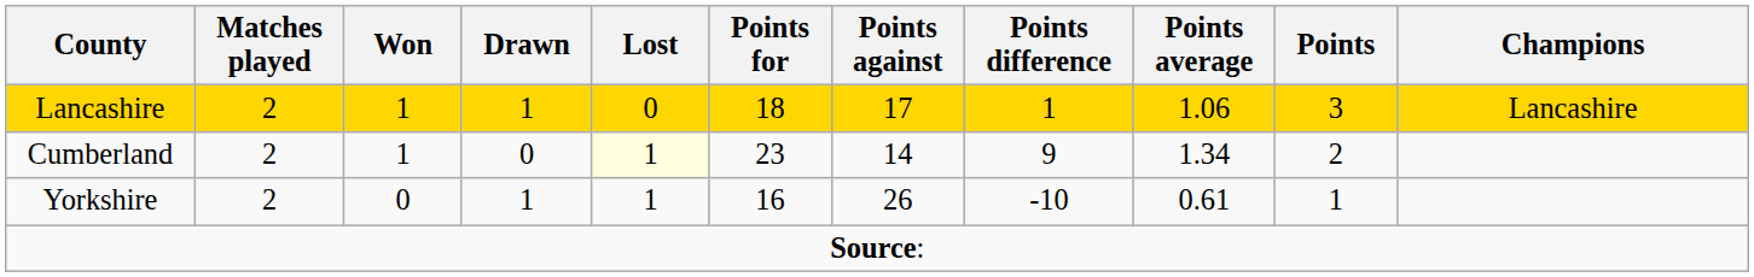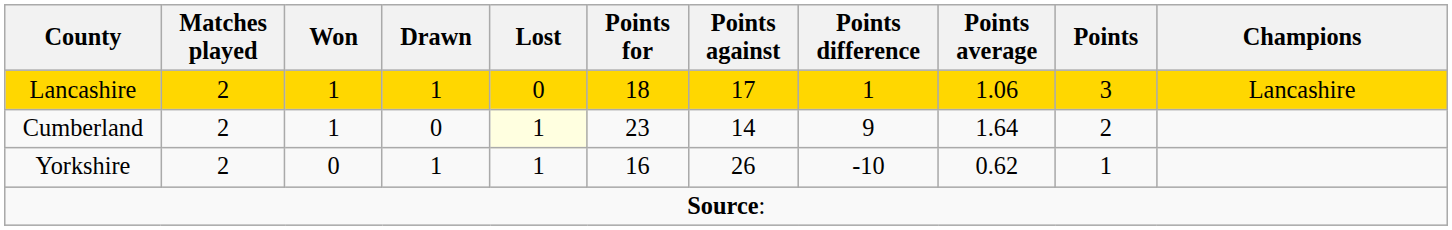 <table class="wikitable plainrowheaders" style="text-align: center; width: 60%">
 <tr>
 <th scope="col" style="width: 5%;">County</th>
 <th scope="col" style="width: 5%;">Matches played</th>
 <th scope="col" style="width: 5%;">Won</th>
 <th scope="col" style="width: 5%;">Drawn</th>
 <th scope="col" style="width: 5%;">Lost</th>
 <th scope="col" style="width: 5%;">Points for</th>
 <th scope="col" style="width: 5%;">Points against</th>
 <th scope="col" style="width: 5%;">Points difference</th>
 <th scope="col" style="width: 5%;">Points average</th>
 <th scope="col" style="width: 5%;">Points</th>
 <th scope="col" style="width: 15%;">Champions</th>
 </tr>
 <tr style="background: gold;">
 <td>Lancashire</td>
 <td>2</td>
 <td>1</td>
 <td>1</td>
 <td>0</td>
 <td>18</td>
 <td>17</td>
 <td>1</td>
 <td>1.06</td>
 <td>3</td>
 <td>Lancashire</td>
 </tr>
 <tr>
 <td>Cumberland</td>
 <td>2</td>
 <td>1</td>
 <td>0</td>
 <td style="background: lightyellow;">1</td>
 <td>23</td>
 <td>14</td>
 <td>9</td>
-<td>1.34</td>
+<td>1.64</td>
 <td>2</td>
 <td></td>
 </tr>
 <tr>
 <td>Yorkshire</td>
 <td>2</td>
 <td>0</td>
 <td>1</td>
 <td>1</td>
 <td>16</td>
 <td>26</td>
 <td>-10</td>
-<td>0.61</td>
+<td>0.62</td>
 <td>1</td>
 <td></td>
 </tr>
 <tr>
 <td colspan="11"><strong>Source</strong>:</td>
 </tr>
 </table>
